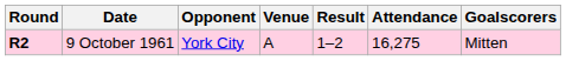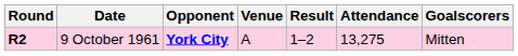 <table class="wikitable">
 <tr>
 <th>Round</th>
 <th>Date</th>
 <th>Opponent</th>
 <th>Venue</th>
 <th>Result</th>
 <th>Attendance</th>
 <th>Goalscorers</th>
 </tr>
 <tr style="background:#ffd0e3;">
 <td><strong>R2</strong></td>
 <td>9 October 1961</td>
-<td><a href='#'>York City</a></td>
+<td><strong><a href='#'>York City</a></strong></td>
 <td>A</td>
 <td>1–2</td>
-<td>16,275</td>
+<td>13,275</td>
 <td>Mitten</td>
 </tr>
 </table>
